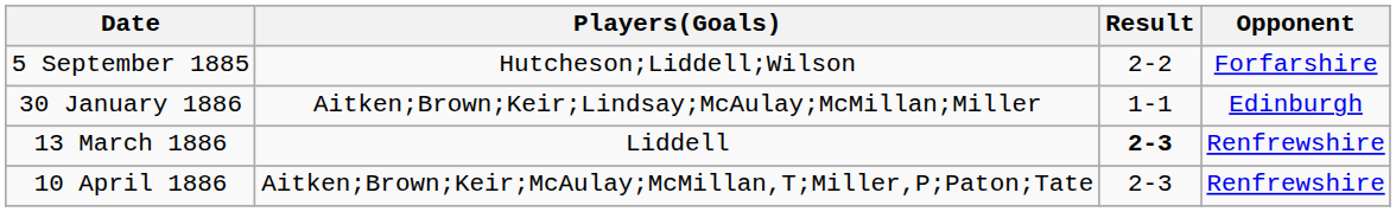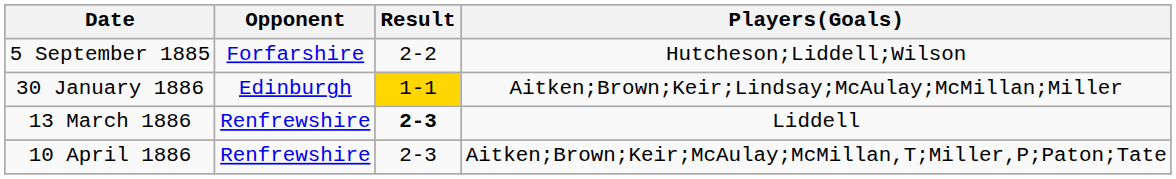 <table class="wikitable sortable" style="font-size:95%; text-align:center">
 <tr>
 <th>Date</th>
+<th>Opponent</th>
+<th>Result</th>
 <th>Players(Goals)</th>
-<th>Result</th>
-<th>Opponent</th>
 </tr>
 <tr>
 <td>5 September 1885</td>
+<td><a href='#'>Forfarshire</a></td>
+<td>2-2</td>
 <td>Hutcheson;Liddell;Wilson</td>
-<td>2-2</td>
-<td><a href='#'>Forfarshire</a></td>
 </tr>
 <tr>
 <td>30 January 1886</td>
+<td><a href='#'>Edinburgh</a></td>
+<td style="background: gold;">1-1</td>
 <td>Aitken;Brown;Keir;Lindsay;McAulay;McMillan;Miller</td>
-<td>1-1</td>
-<td><a href='#'>Edinburgh</a></td>
 </tr>
 <tr>
 <td>13 March 1886</td>
+<td><a href='#'>Renfrewshire</a></td>
+<td><strong>2-3</strong></td>
 <td>Liddell</td>
-<td><strong>2-3</strong></td>
-<td><a href='#'>Renfrewshire</a></td>
 </tr>
 <tr>
 <td>10 April 1886</td>
+<td><a href='#'>Renfrewshire</a></td>
+<td>2-3</td>
 <td>Aitken;Brown;Keir;McAulay;McMillan,T;Miller,P;Paton;Tate</td>
-<td>2-3</td>
-<td><a href='#'>Renfrewshire</a></td>
 </tr>
 </table>
